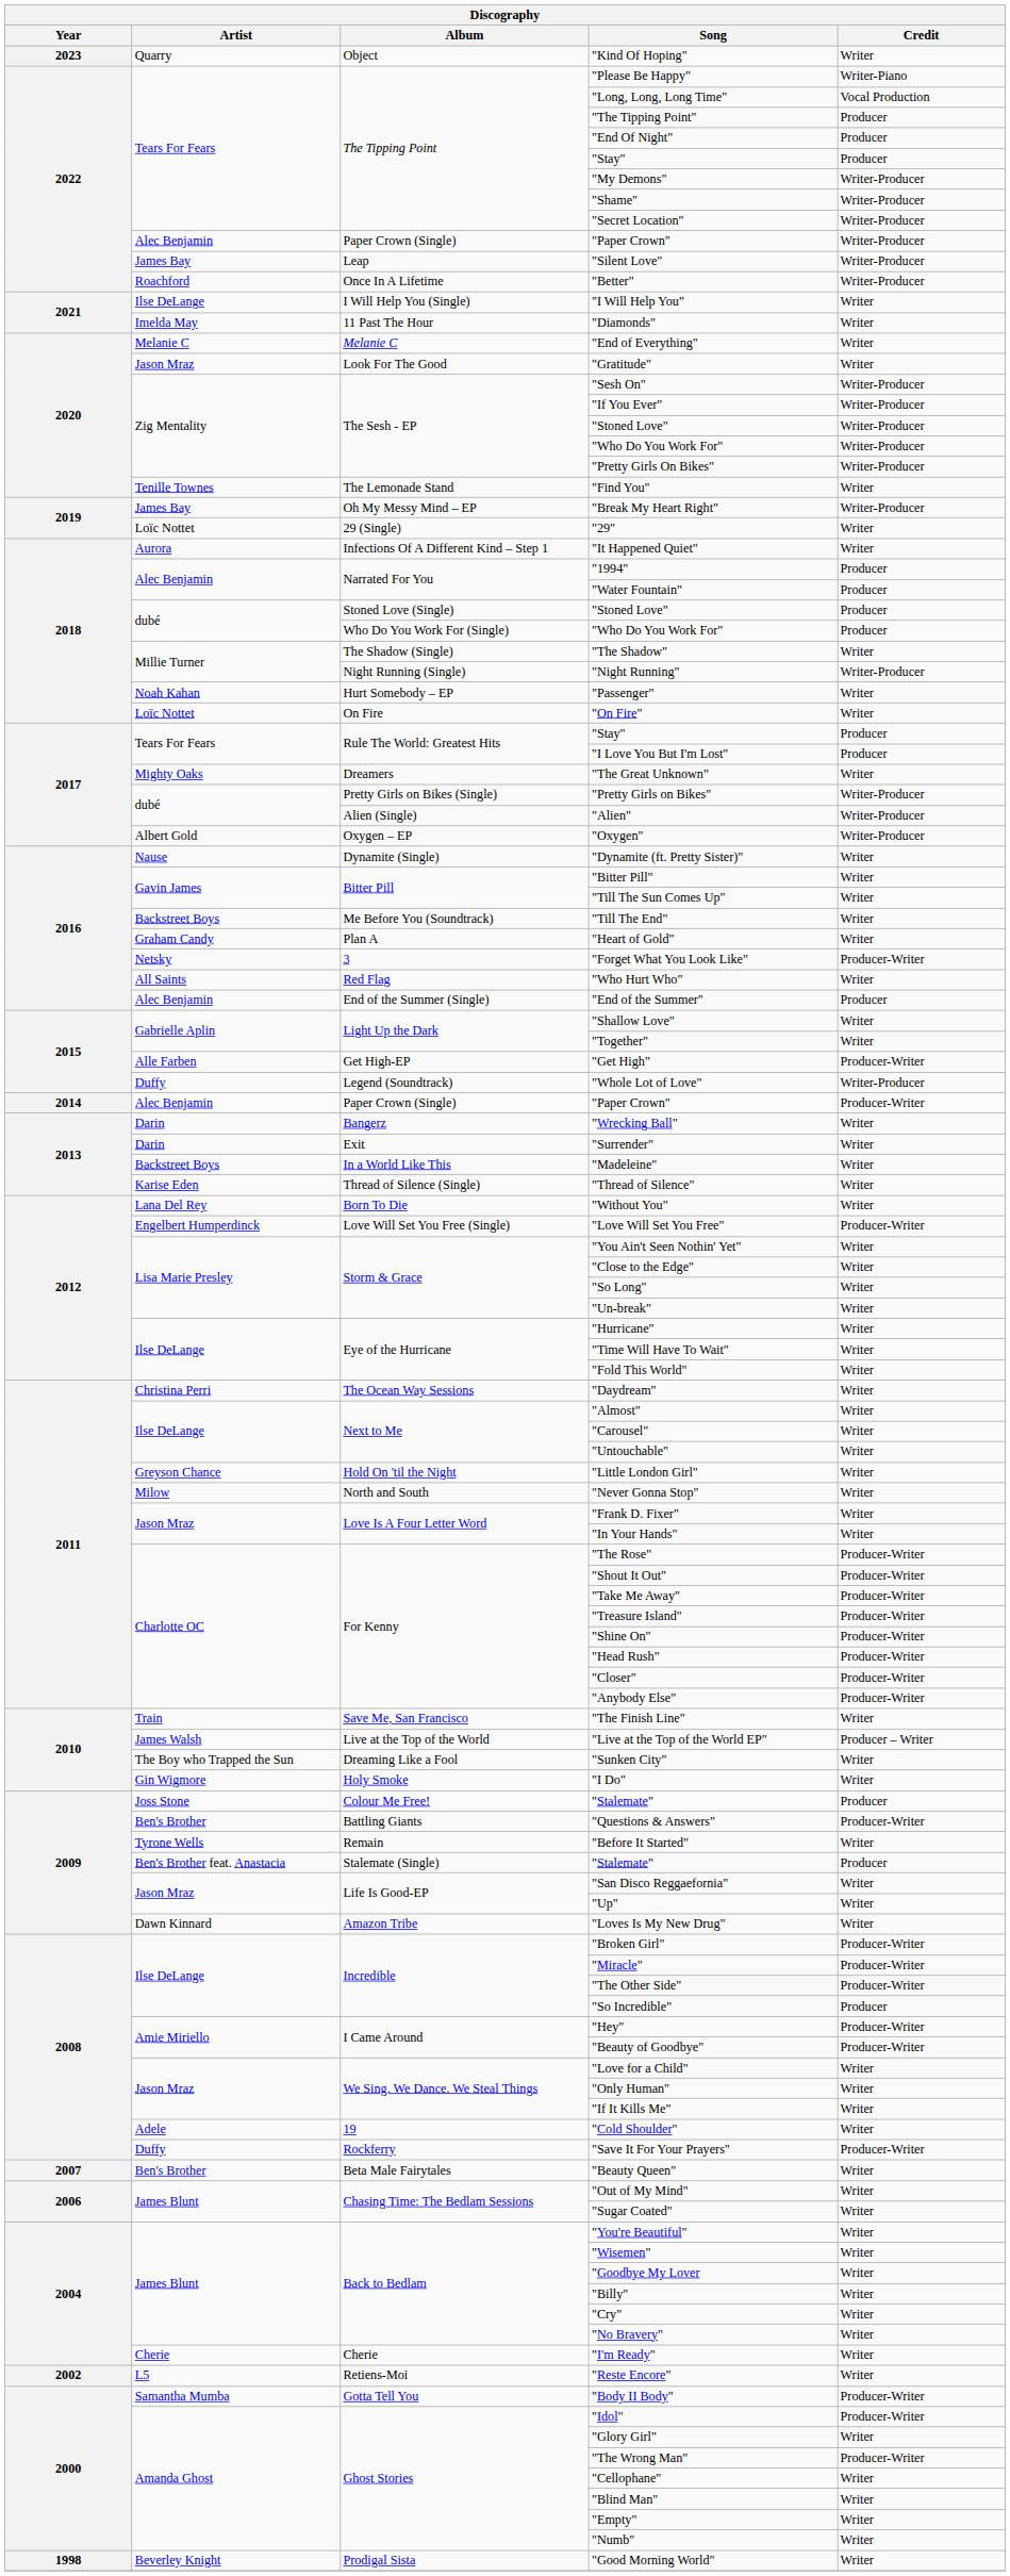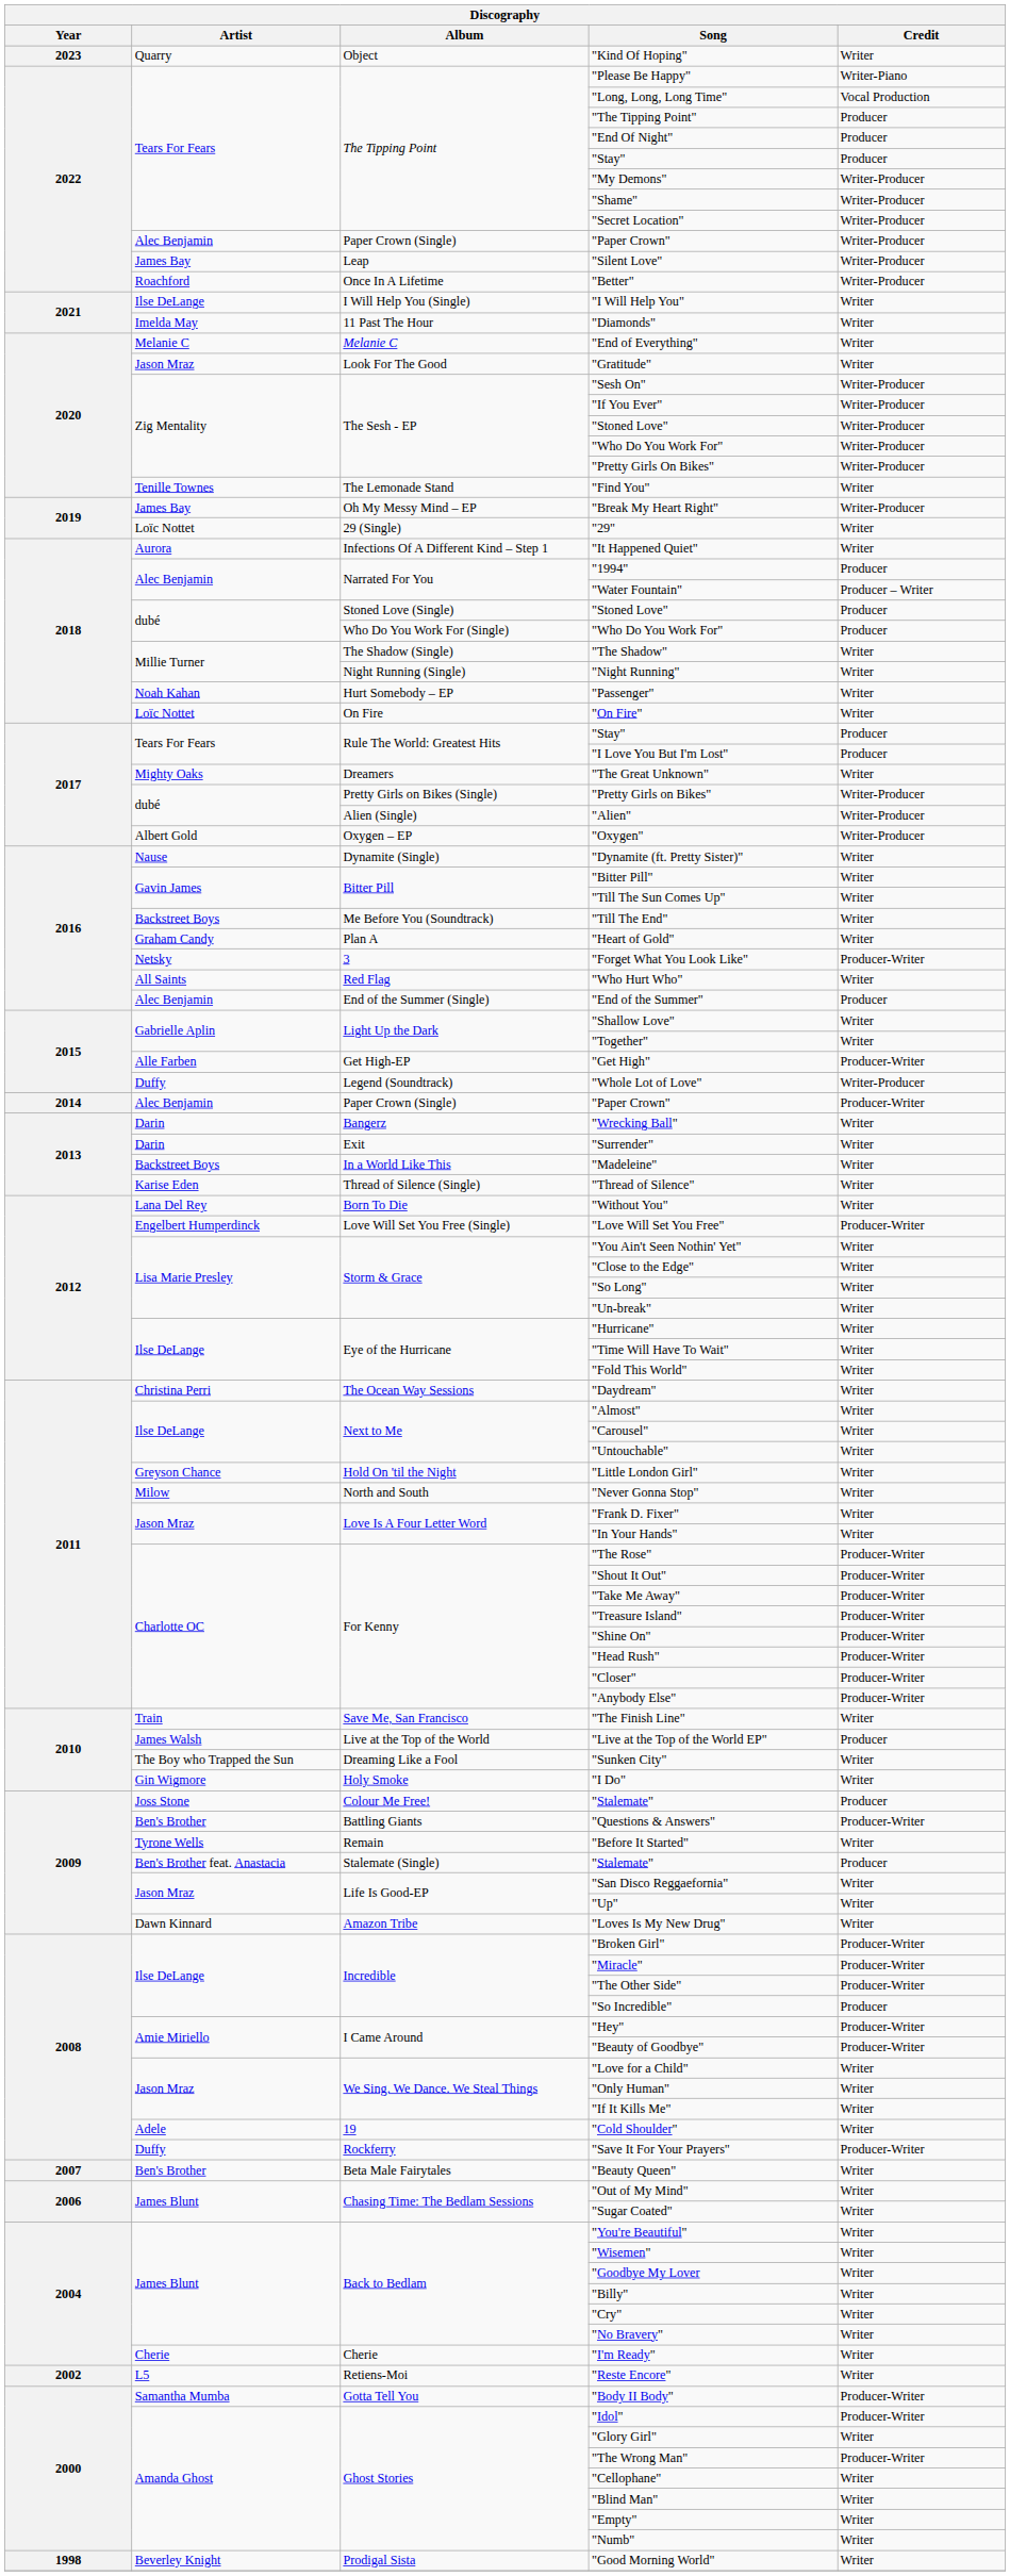 <table class="wikitable">
 <tr>
 <th colspan="5">Discography</th>
 </tr>
 <tr bgcolor="#CCCCCC">
 <th width="150">Year</th>
 <th width="250">Artist</th>
 <th width="300">Album</th>
 <th width="300">Song</th>
 <th width="200">Credit</th>
 </tr>
 <tr>
 <th>2023</th>
 <td>Quarry</td>
 <td>Object</td>
 <td>"Kind Of Hoping"</td>
 <td>Writer</td>
 </tr>
 <tr>
 <th rowspan="11">2022</th>
 <td rowspan="8"><a href='#'>Tears For Fears</a></td>
 <td rowspan="8"><em>The Tipping Point</em></td>
 <td>"Please Be Happy"</td>
 <td>Writer-Piano</td>
 </tr>
 <tr>
 <td>"Long, Long, Long Time"</td>
 <td>Vocal Production</td>
 </tr>
 <tr>
 <td>"The Tipping Point"</td>
 <td>Producer</td>
 </tr>
 <tr>
 <td>"End Of Night"</td>
 <td>Producer</td>
 </tr>
 <tr>
 <td>"Stay"</td>
 <td>Producer</td>
 </tr>
 <tr>
 <td>"My Demons"</td>
 <td>Writer-Producer</td>
 </tr>
 <tr>
 <td>"Shame"</td>
 <td>Writer-Producer</td>
 </tr>
 <tr>
 <td>"Secret Location"</td>
 <td>Writer-Producer</td>
 </tr>
 <tr>
 <td><a href='#'>Alec Benjamin</a></td>
 <td>Paper Crown (Single)</td>
 <td>"Paper Crown"</td>
 <td>Writer-Producer</td>
 </tr>
 <tr>
 <td><a href='#'>James Bay</a></td>
 <td>Leap</td>
 <td>"Silent Love"</td>
 <td>Writer-Producer</td>
 </tr>
 <tr>
 <td><a href='#'>Roachford</a></td>
 <td>Once In A Lifetime</td>
 <td>"Better"</td>
 <td>Writer-Producer</td>
 </tr>
 <tr>
 <th rowspan="2">2021</th>
 <td><a href='#'>Ilse DeLange</a></td>
 <td>I Will Help You (Single)</td>
 <td>"I Will Help You"</td>
 <td>Writer</td>
 </tr>
 <tr>
 <td><a href='#'>Imelda May</a></td>
 <td>11 Past The Hour</td>
 <td>"Diamonds"</td>
 <td>Writer</td>
 </tr>
 <tr>
 <th rowspan="8">2020</th>
 <td><a href='#'>Melanie C</a></td>
 <td><em><a href='#'>Melanie C</a></em></td>
 <td>"End of Everything"</td>
 <td>Writer</td>
 </tr>
 <tr>
 <td><a href='#'>Jason Mraz</a></td>
 <td>Look For The Good</td>
 <td>"Gratitude"</td>
 <td>Writer</td>
 </tr>
 <tr>
 <td rowspan="5">Zig Mentality</td>
 <td rowspan="5">The Sesh - EP</td>
 <td>"Sesh On"</td>
 <td>Writer-Producer</td>
 </tr>
 <tr>
 <td>"If You Ever"</td>
 <td>Writer-Producer</td>
 </tr>
 <tr>
 <td>"Stoned Love"</td>
 <td>Writer-Producer</td>
 </tr>
 <tr>
 <td>"Who Do You Work For"</td>
 <td>Writer-Producer</td>
 </tr>
 <tr>
 <td>"Pretty Girls On Bikes"</td>
 <td>Writer-Producer</td>
 </tr>
 <tr>
 <td><a href='#'>Tenille Townes</a></td>
 <td>The Lemonade Stand</td>
 <td>"Find You"</td>
 <td>Writer</td>
 </tr>
 <tr>
 <th rowspan="2">2019</th>
 <td><a href='#'>James Bay</a></td>
 <td>Oh My Messy Mind – EP</td>
 <td>"Break My Heart Right"</td>
 <td>Writer-Producer</td>
 </tr>
 <tr>
 <td>Loïc Nottet</td>
 <td>29 (Single)</td>
 <td>"29"</td>
 <td>Writer</td>
 </tr>
 <tr>
 <th rowspan="9">2018</th>
 <td><a href='#'>Aurora</a></td>
 <td>Infections Of A Different Kind – Step 1</td>
 <td>"It Happened Quiet"</td>
 <td>Writer</td>
 </tr>
 <tr>
 <td rowspan="2"><a href='#'>Alec Benjamin</a></td>
 <td rowspan="2">Narrated For You</td>
 <td>"1994"</td>
 <td>Producer</td>
 </tr>
 <tr>
 <td>"Water Fountain"</td>
-<td>Producer</td>
+<td>Producer – Writer</td>
 </tr>
 <tr>
 <td rowspan="2">dubé</td>
 <td>Stoned Love (Single)</td>
 <td>"Stoned Love"</td>
 <td>Producer</td>
 </tr>
 <tr>
 <td>Who Do You Work For (Single)</td>
 <td>"Who Do You Work For"</td>
 <td>Producer</td>
 </tr>
 <tr>
 <td rowspan="2">Millie Turner</td>
 <td>The Shadow (Single)</td>
 <td>"The Shadow"</td>
 <td>Writer</td>
 </tr>
 <tr>
 <td>Night Running (Single)</td>
 <td>"Night Running"</td>
-<td>Writer-Producer</td>
+<td>Writer</td>
 </tr>
 <tr>
 <td><a href='#'>Noah Kahan</a></td>
 <td>Hurt Somebody – EP</td>
 <td>"Passenger"</td>
 <td>Writer</td>
 </tr>
 <tr>
 <td><a href='#'>Loïc Nottet</a></td>
 <td>On Fire</td>
 <td>"<a href='#'>On Fire</a>"</td>
 <td>Writer</td>
 </tr>
 <tr>
 <th rowspan="6">2017</th>
 <td rowspan="2">Tears For Fears</td>
 <td rowspan="2">Rule The World: Greatest Hits</td>
 <td>"Stay"</td>
 <td>Producer</td>
 </tr>
 <tr>
 <td>"I Love You But I'm Lost"</td>
 <td>Producer</td>
 </tr>
 <tr>
 <td><a href='#'>Mighty Oaks</a></td>
 <td>Dreamers</td>
 <td>"The Great Unknown"</td>
 <td>Writer</td>
 </tr>
 <tr>
 <td rowspan="2">dubé</td>
 <td>Pretty Girls on Bikes (Single)</td>
 <td>"Pretty Girls on Bikes"</td>
 <td>Writer-Producer</td>
 </tr>
 <tr>
 <td>Alien (Single)</td>
 <td>"Alien"</td>
 <td>Writer-Producer</td>
 </tr>
 <tr>
 <td>Albert Gold</td>
 <td>Oxygen – EP</td>
 <td>"Oxygen"</td>
 <td>Writer-Producer</td>
 </tr>
 <tr>
 <th scope=row rowspan="8">2016</th>
 <td><a href='#'>Nause</a></td>
 <td>Dynamite (Single)</td>
 <td>"Dynamite (ft. Pretty Sister)"</td>
 <td>Writer</td>
 </tr>
 <tr>
 <td rowspan="2"><a href='#'>Gavin James</a></td>
 <td rowspan="2"><a href='#'>Bitter Pill</a></td>
 <td>"Bitter Pill"</td>
 <td>Writer</td>
 </tr>
 <tr>
 <td>"Till The Sun Comes Up"</td>
 <td>Writer</td>
 </tr>
 <tr>
 <td><a href='#'>Backstreet Boys</a></td>
 <td>Me Before You (Soundtrack)</td>
 <td>"Till The End"</td>
 <td>Writer</td>
 </tr>
 <tr>
 <td><a href='#'>Graham Candy</a></td>
 <td>Plan A</td>
 <td>"Heart of Gold"</td>
 <td>Writer</td>
 </tr>
 <tr>
 <td><a href='#'>Netsky</a></td>
 <td><a href='#'>3</a></td>
 <td>"Forget What You Look Like"</td>
 <td>Producer-Writer</td>
 </tr>
 <tr>
 <td><a href='#'>All Saints</a></td>
 <td><a href='#'>Red Flag</a></td>
 <td>"Who Hurt Who"</td>
 <td>Writer</td>
 </tr>
 <tr>
 <td><a href='#'>Alec Benjamin</a></td>
 <td>End of the Summer (Single)</td>
 <td>"End of the Summer"</td>
 <td>Producer</td>
 </tr>
 <tr>
 <th scope=row rowspan="4">2015</th>
 <td rowspan="2"><a href='#'>Gabrielle Aplin</a></td>
 <td rowspan="2"><a href='#'>Light Up the Dark</a></td>
 <td>"Shallow Love"</td>
 <td>Writer</td>
 </tr>
 <tr>
 <td>"Together"</td>
 <td>Writer</td>
 </tr>
 <tr>
 <td><a href='#'>Alle Farben</a></td>
 <td>Get High-EP</td>
 <td>"Get High"</td>
 <td>Producer-Writer</td>
 </tr>
 <tr>
 <td><a href='#'>Duffy</a></td>
 <td>Legend (Soundtrack)</td>
 <td>"Whole Lot of Love"</td>
 <td>Writer-Producer</td>
 </tr>
 <tr>
 <th scope=row rowspan="1">2014</th>
 <td><a href='#'>Alec Benjamin</a></td>
 <td>Paper Crown (Single)</td>
 <td>"Paper Crown"</td>
 <td>Producer-Writer</td>
 </tr>
 <tr>
 <th scope=row rowspan="4">2013</th>
 <td><a href='#'>Darin</a></td>
 <td><a href='#'>Bangerz</a></td>
 <td>"<a href='#'>Wrecking Ball</a>"</td>
 <td>Writer</td>
 </tr>
 <tr>
 <td><a href='#'>Darin</a></td>
 <td>Exit</td>
 <td>"Surrender"</td>
 <td>Writer</td>
 </tr>
 <tr>
 <td><a href='#'>Backstreet Boys</a></td>
 <td><a href='#'>In a World Like This</a></td>
 <td>"Madeleine"</td>
 <td>Writer</td>
 </tr>
 <tr>
 <td><a href='#'>Karise Eden</a></td>
 <td>Thread of Silence (Single)</td>
 <td>"Thread of Silence"</td>
 <td>Writer</td>
 </tr>
 <tr>
 <th scope=row rowspan="9">2012</th>
 <td><a href='#'>Lana Del Rey</a></td>
 <td><a href='#'>Born To Die</a></td>
 <td>"Without You"</td>
 <td>Writer</td>
 </tr>
 <tr>
 <td><a href='#'>Engelbert Humperdinck</a></td>
 <td>Love Will Set You Free (Single)</td>
 <td>"Love Will Set You Free"</td>
 <td>Producer-Writer</td>
 </tr>
 <tr>
 <td rowspan="4"><a href='#'>Lisa Marie Presley</a></td>
 <td rowspan="4"><a href='#'>Storm & Grace</a></td>
 <td>"You Ain't Seen Nothin' Yet"</td>
 <td>Writer</td>
 </tr>
 <tr>
 <td>"Close to the Edge"</td>
 <td>Writer</td>
 </tr>
 <tr>
 <td>"So Long"</td>
 <td>Writer</td>
 </tr>
 <tr>
 <td>"Un-break"</td>
 <td>Writer</td>
 </tr>
 <tr>
 <td rowspan="3"><a href='#'>Ilse DeLange</a></td>
 <td rowspan="3">Eye of the Hurricane</td>
 <td>"Hurricane"</td>
 <td>Writer</td>
 </tr>
 <tr>
 <td>"Time Will Have To Wait"</td>
 <td>Writer</td>
 </tr>
 <tr>
 <td>"Fold This World"</td>
 <td>Writer</td>
 </tr>
 <tr>
 <th scope=row rowspan="16">2011</th>
 <td><a href='#'>Christina Perri</a></td>
 <td><a href='#'>The Ocean Way Sessions</a></td>
 <td>"Daydream"</td>
 <td>Writer</td>
 </tr>
 <tr>
 <td rowspan="3"><a href='#'>Ilse DeLange</a></td>
 <td rowspan="3"><a href='#'>Next to Me</a></td>
 <td>"Almost"</td>
 <td>Writer</td>
 </tr>
 <tr>
 <td>"Carousel"</td>
 <td>Writer</td>
 </tr>
 <tr>
 <td>"Untouchable"</td>
 <td>Writer</td>
 </tr>
 <tr>
 <td><a href='#'>Greyson Chance</a></td>
 <td><a href='#'>Hold On 'til the Night</a></td>
 <td>"Little London Girl"</td>
 <td>Writer</td>
 </tr>
 <tr>
 <td><a href='#'>Milow</a></td>
 <td>North and South</td>
 <td>"Never Gonna Stop"</td>
 <td>Writer</td>
 </tr>
 <tr>
 <td rowspan="2"><a href='#'>Jason Mraz</a></td>
 <td rowspan="2"><a href='#'>Love Is A Four Letter Word</a></td>
 <td>"Frank D. Fixer"</td>
 <td>Writer</td>
 </tr>
 <tr>
 <td>"In Your Hands"</td>
 <td>Writer</td>
 </tr>
 <tr>
 <td rowspan="8"><a href='#'>Charlotte OC</a></td>
 <td rowspan="8">For Kenny</td>
 <td>"The Rose"</td>
 <td>Producer-Writer</td>
 </tr>
 <tr>
 <td>"Shout It Out"</td>
 <td>Producer-Writer</td>
 </tr>
 <tr>
 <td>"Take Me Away"</td>
 <td>Producer-Writer</td>
 </tr>
 <tr>
 <td>"Treasure Island"</td>
 <td>Producer-Writer</td>
 </tr>
 <tr>
 <td>"Shine On"</td>
 <td>Producer-Writer</td>
 </tr>
 <tr>
 <td>"Head Rush"</td>
 <td>Producer-Writer</td>
 </tr>
 <tr>
 <td>"Closer"</td>
 <td>Producer-Writer</td>
 </tr>
 <tr>
 <td>"Anybody Else"</td>
 <td>Producer-Writer</td>
 </tr>
 <tr>
 <th scope=row rowspan="4">2010</th>
 <td><a href='#'>Train</a></td>
 <td><a href='#'>Save Me, San Francisco</a></td>
 <td>"The Finish Line"</td>
 <td>Writer</td>
 </tr>
 <tr>
 <td><a href='#'>James Walsh</a></td>
 <td>Live at the Top of the World</td>
 <td>"Live at the Top of the World EP"</td>
-<td>Producer – Writer</td>
+<td>Producer</td>
 </tr>
 <tr>
 <td>The Boy who Trapped the Sun</td>
 <td>Dreaming Like a Fool</td>
 <td>"Sunken City"</td>
 <td>Writer</td>
 </tr>
 <tr>
 <td><a href='#'>Gin Wigmore</a></td>
 <td><a href='#'>Holy Smoke</a></td>
 <td>"I Do"</td>
 <td>Writer</td>
 </tr>
 <tr>
 <th scope=row rowspan="7">2009</th>
 <td><a href='#'>Joss Stone</a></td>
 <td><a href='#'>Colour Me Free!</a></td>
 <td>"<a href='#'>Stalemate</a>"</td>
 <td>Producer</td>
 </tr>
 <tr>
 <td><a href='#'>Ben's Brother</a></td>
 <td>Battling Giants</td>
 <td>"Questions & Answers"</td>
 <td>Producer-Writer</td>
 </tr>
 <tr>
 <td><a href='#'>Tyrone Wells</a></td>
 <td>Remain</td>
 <td>"Before It Started"</td>
 <td>Writer</td>
 </tr>
 <tr>
 <td><a href='#'>Ben's Brother</a> feat. <a href='#'>Anastacia</a></td>
 <td>Stalemate (Single)</td>
 <td>"<a href='#'>Stalemate</a>"</td>
 <td>Producer</td>
 </tr>
 <tr>
 <td rowspan="2"><a href='#'>Jason Mraz</a></td>
 <td rowspan="2">Life Is Good-EP</td>
 <td>"San Disco Reggaefornia"</td>
 <td>Writer</td>
 </tr>
 <tr>
 <td>"Up"</td>
 <td>Writer</td>
 </tr>
 <tr>
 <td>Dawn Kinnard</td>
 <td><a href='#'>Amazon Tribe</a></td>
 <td>"Loves Is My New Drug"</td>
 <td>Writer</td>
 </tr>
 <tr>
 <th scope=row rowspan="11">2008</th>
 <td rowspan="4"><a href='#'>Ilse DeLange</a></td>
 <td rowspan="4"><a href='#'>Incredible</a></td>
 <td>"Broken Girl"</td>
 <td>Producer-Writer</td>
 </tr>
 <tr>
 <td>"<a href='#'>Miracle</a>"</td>
 <td>Producer-Writer</td>
 </tr>
 <tr>
 <td>"The Other Side"</td>
 <td>Producer-Writer</td>
 </tr>
 <tr>
 <td>"So Incredible"</td>
 <td>Producer</td>
 </tr>
 <tr>
 <td rowspan="2"><a href='#'>Amie Miriello</a></td>
 <td rowspan="2">I Came Around</td>
 <td>"Hey"</td>
 <td>Producer-Writer</td>
 </tr>
 <tr>
 <td>"Beauty of Goodbye"</td>
 <td>Producer-Writer</td>
 </tr>
 <tr>
 <td rowspan="3"><a href='#'>Jason Mraz</a></td>
 <td rowspan="3"><a href='#'>We Sing. We Dance. We Steal Things</a></td>
 <td>"Love for a Child"</td>
 <td>Writer</td>
 </tr>
 <tr>
 <td>"Only Human"</td>
 <td>Writer</td>
 </tr>
 <tr>
 <td>"If It Kills Me"</td>
 <td>Writer</td>
 </tr>
 <tr>
 <td><a href='#'>Adele</a></td>
 <td><a href='#'>19</a></td>
 <td>"<a href='#'>Cold Shoulder</a>"</td>
 <td>Writer</td>
 </tr>
 <tr>
 <td><a href='#'>Duffy</a></td>
 <td><a href='#'>Rockferry</a></td>
 <td>"Save It For Your Prayers"</td>
 <td>Producer-Writer</td>
 </tr>
 <tr>
 <th scope=row rowspan="1">2007</th>
 <td><a href='#'>Ben's Brother</a></td>
 <td>Beta Male Fairytales</td>
 <td>"Beauty Queen"</td>
 <td>Writer</td>
 </tr>
 <tr>
 <th scope=row rowspan="2">2006</th>
 <td rowspan="2"><a href='#'>James Blunt</a></td>
 <td rowspan="2"><a href='#'>Chasing Time: The Bedlam Sessions</a></td>
 <td>"Out of My Mind"</td>
 <td>Writer</td>
 </tr>
 <tr>
 <td>"Sugar Coated"</td>
 <td>Writer</td>
 </tr>
 <tr>
 <th scope=row rowspan="7">2004</th>
 <td rowspan="6"><a href='#'>James Blunt</a></td>
 <td rowspan="6"><a href='#'>Back to Bedlam</a></td>
 <td>"<a href='#'>You're Beautiful</a>"</td>
 <td>Writer</td>
 </tr>
 <tr>
 <td>"<a href='#'>Wisemen</a>"</td>
 <td>Writer</td>
 </tr>
 <tr>
 <td>"<a href='#'>Goodbye My Lover</a></td>
 <td>Writer</td>
 </tr>
 <tr>
 <td>"Billy"</td>
 <td>Writer</td>
 </tr>
 <tr>
 <td>"Cry"</td>
 <td>Writer</td>
 </tr>
 <tr>
 <td>"<a href='#'>No Bravery</a>"</td>
 <td>Writer</td>
 </tr>
 <tr>
 <td><a href='#'>Cherie</a></td>
 <td>Cherie</td>
 <td>"<a href='#'>I'm Ready</a>"</td>
 <td>Writer</td>
 </tr>
 <tr>
 <th scope=row rowspan="1">2002</th>
 <td><a href='#'>L5</a></td>
 <td>Retiens-Moi</td>
 <td>"<a href='#'>Reste Encore</a>"</td>
 <td>Writer</td>
 </tr>
 <tr>
 <th scope=row rowspan="8">2000</th>
 <td><a href='#'>Samantha Mumba</a></td>
 <td><a href='#'>Gotta Tell You</a></td>
 <td>"<a href='#'>Body II Body</a>"</td>
 <td>Producer-Writer</td>
 </tr>
 <tr>
 <td rowspan="7"><a href='#'>Amanda Ghost</a></td>
 <td rowspan="7"><a href='#'>Ghost Stories</a></td>
 <td>"<a href='#'>Idol</a>"</td>
 <td>Producer-Writer</td>
 </tr>
 <tr>
 <td>"Glory Girl"</td>
 <td>Writer</td>
 </tr>
 <tr>
 <td>"The Wrong Man"</td>
 <td>Producer-Writer</td>
 </tr>
 <tr>
 <td>"Cellophane"</td>
 <td>Writer</td>
 </tr>
 <tr>
 <td>"Blind Man"</td>
 <td>Writer</td>
 </tr>
 <tr>
 <td>"Empty"</td>
 <td>Writer</td>
 </tr>
 <tr>
 <td>"Numb"</td>
 <td>Writer</td>
 </tr>
 <tr>
 <th scope=row rowspan="1">1998</th>
 <td><a href='#'>Beverley Knight</a></td>
 <td><a href='#'>Prodigal Sista</a></td>
 <td>"Good Morning World"</td>
 <td>Writer</td>
 </tr>
 <tr>
 </tr>
 </table>
